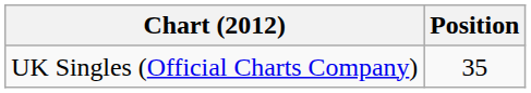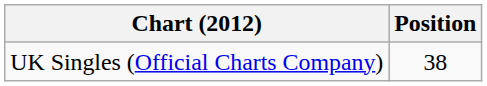 <table class="wikitable sortable plainrowheaders" style="text-align:center;">
 <tr>
 <th scope="col">Chart (2012)</th>
 <th scope="col">Position</th>
 </tr>
 <tr>
 <td>UK Singles (<a href='#'>Official Charts Company</a>)</td>
-<td style="text-align:center;">35</td>
+<td style="text-align:center;">38</td>
 </tr>
 </table>
